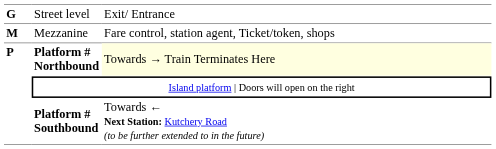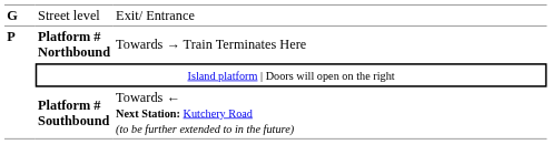 <table table border=0 cellspacing=0 cellpadding=3>
 <tr>
 <td style="border-top:solid 1px gray;border-bottom:solid 1px gray;" width=30 valign=top><strong>G</strong></td>
 <td style="border-top:solid 1px gray;border-bottom:solid 1px gray;" width=85 valign=top>Street level</td>
 <td style="border-top:solid 1px gray;border-bottom:solid 1px gray;" width=500 valign=top>Exit/ Entrance</td>
 </tr>
 <tr>
-<td style="border-bottom:solid 1px gray;"><strong>M</strong></td>
-<td style="border-bottom:solid 1px gray;">Mezzanine</td>
-<td style="border-bottom:solid 1px gray;">Fare control, station agent, Ticket/token, shops</td>
-</tr>
-<tr>
 <td style="border-bottom:solid 1px gray;" width=30 rowspan=3 valign=top><strong>P</strong></td>
 <td style="border-bottom:solid 1px white;" width=85><span><strong>Platform #</strong><br><strong>Northbound</strong></span></td>
-<td style="background: lightyellow; border-bottom:solid 1px white;" width=500>Towards → Train Terminates Here</td>
+<td style="border-bottom:solid 1px white;" width=500>Towards → Train Terminates Here</td>
 </tr>
 <tr>
 <td style="border-top:solid 2px black;border-right:solid 2px black;border-left:solid 2px black;border-bottom:solid 2px black;text-align:center;" colspan=2><small><a href='#'>Island platform</a> | Doors will open on the right </small></td>
 </tr>
 <tr>
 <td style="border-bottom:solid 1px gray;" width=85><span><strong>Platform #</strong><br><strong>Southbound</strong></span></td>
 <td style="border-bottom:solid 1px gray;" width="500">Towards ← <br><small><strong>Next Station:</strong> <a href='#'>Kutchery Road</a><br><em>(to be further extended to  in the future)</em></small></td>
 </tr>
 </table>
